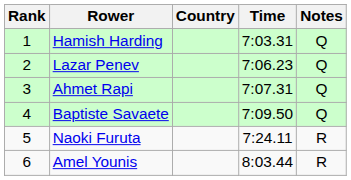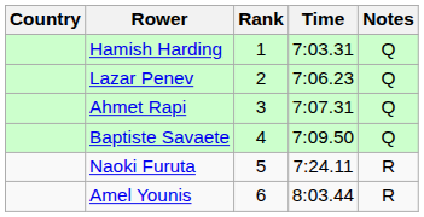 <table class="wikitable" style="text-align:center">
 <tr>
+<th>Country</th>
+<th>Rower</th>
 <th>Rank</th>
-<th>Rower</th>
-<th>Country</th>
 <th>Time</th>
 <th>Notes</th>
 </tr>
 <tr bgcolor=ccffcc>
+<td align="left"></td>
+<td align="left"><a href='#'>Hamish Harding</a></td>
 <td>1</td>
-<td align="left"><a href='#'>Hamish Harding</a></td>
-<td align="left"></td>
 <td>7:03.31</td>
 <td>Q</td>
 </tr>
 <tr bgcolor=ccffcc>
+<td align="left"></td>
+<td align="left"><a href='#'>Lazar Penev</a></td>
 <td>2</td>
-<td align="left"><a href='#'>Lazar Penev</a></td>
-<td align="left"></td>
 <td>7:06.23</td>
 <td>Q</td>
 </tr>
 <tr bgcolor=ccffcc>
+<td align="left"></td>
+<td align="left"><a href='#'>Ahmet Rapi</a></td>
 <td>3</td>
-<td align="left"><a href='#'>Ahmet Rapi</a></td>
-<td align="left"></td>
 <td>7:07.31</td>
 <td>Q</td>
 </tr>
 <tr bgcolor=ccffcc>
+<td align="left"></td>
+<td align="left"><a href='#'>Baptiste Savaete</a></td>
 <td>4</td>
-<td align="left"><a href='#'>Baptiste Savaete</a></td>
-<td align="left"></td>
 <td>7:09.50</td>
 <td>Q</td>
 </tr>
 <tr>
+<td align="left"></td>
+<td align="left"><a href='#'>Naoki Furuta</a></td>
 <td>5</td>
-<td align="left"><a href='#'>Naoki Furuta</a></td>
-<td align="left"></td>
 <td>7:24.11</td>
 <td>R</td>
 </tr>
 <tr>
+<td align="left"></td>
+<td align="left"><a href='#'>Amel Younis</a></td>
 <td>6</td>
-<td align="left"><a href='#'>Amel Younis</a></td>
-<td align="left"></td>
 <td>8:03.44</td>
 <td>R</td>
 </tr>
 </table>
